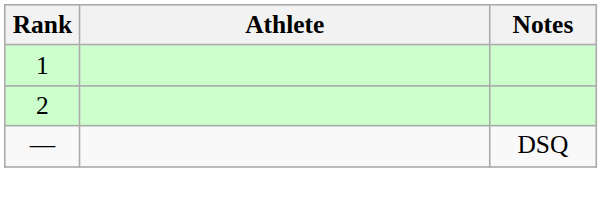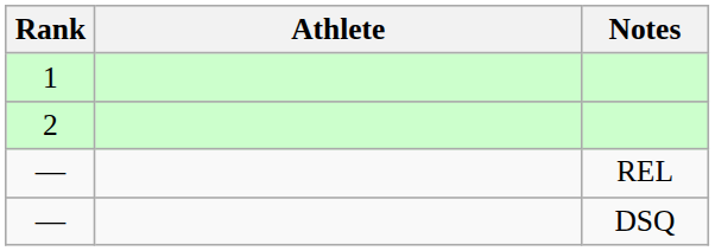 <table class=wikitable style="text-align:center">
 <tr>
 <th width=40>Rank</th>
 <th width=250>Athlete</th>
 <th width=60>Notes</th>
 </tr>
 <tr bgcolor="ccffcc">
 <td>1</td>
 <td align=left></td>
 <td></td>
 </tr>
 <tr bgcolor="ccffcc">
 <td>2</td>
 <td align=left></td>
 <td></td>
 </tr>
 <tr>
 <td>—</td>
 <td align=left></td>
+<td>REL</td>
+</tr>
+<tr>
+<td>—</td>
+<td align=left></td>
 <td>DSQ</td>
 </tr>
 </table>
